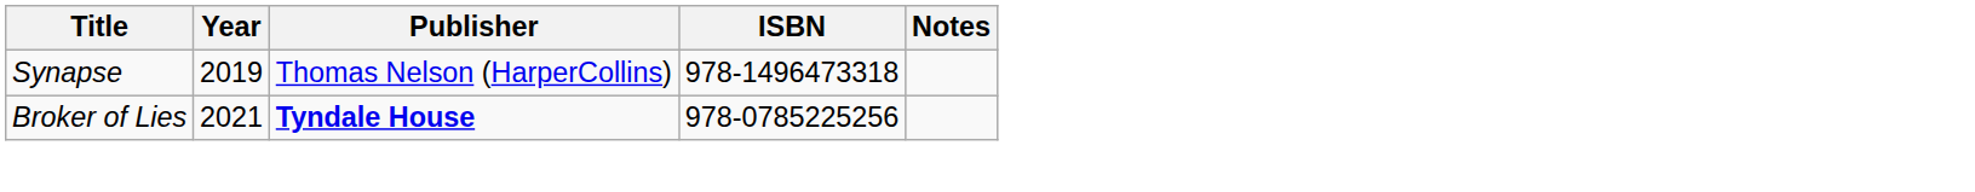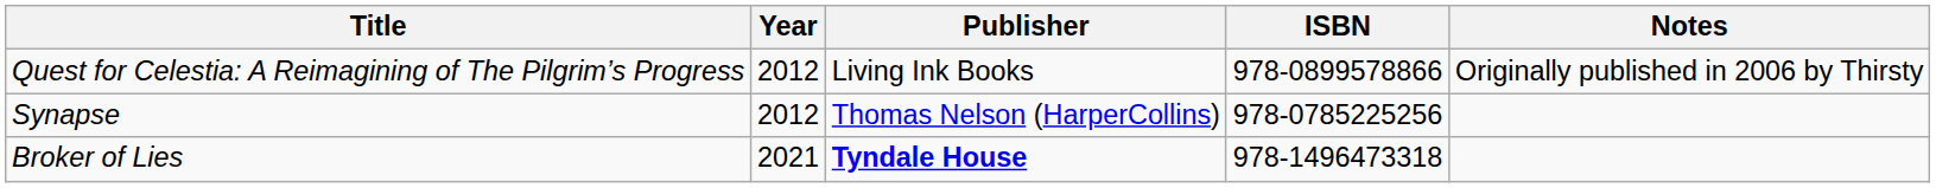 <table class="wikitable sortable">
 <tr>
 <th>Title</th>
 <th>Year</th>
 <th>Publisher</th>
 <th>ISBN</th>
 <th>Notes</th>
 </tr>
 <tr>
+<td><em>Quest for Celestia: A Reimagining of The Pilgrim’s Progress</em></td>
+<td>2012</td>
+<td>Living Ink Books</td>
+<td>978-0899578866</td>
+<td>Originally published in 2006 by Thirsty</td>
+</tr>
+<tr>
 <td><em>Synapse</em></td>
-<td>2019</td>
+<td>2012</td>
 <td><a href='#'>Thomas Nelson</a> (<a href='#'>HarperCollins</a>)</td>
-<td>978-1496473318</td>
+<td>978-0785225256</td>
 </tr>
 <tr>
 <td><em>Broker of Lies</em></td>
 <td>2021</td>
 <td><strong><a href='#'>Tyndale House</a></strong></td>
-<td>978-0785225256</td>
+<td>978-1496473318</td>
 <td></td>
 </tr>
 </table>
